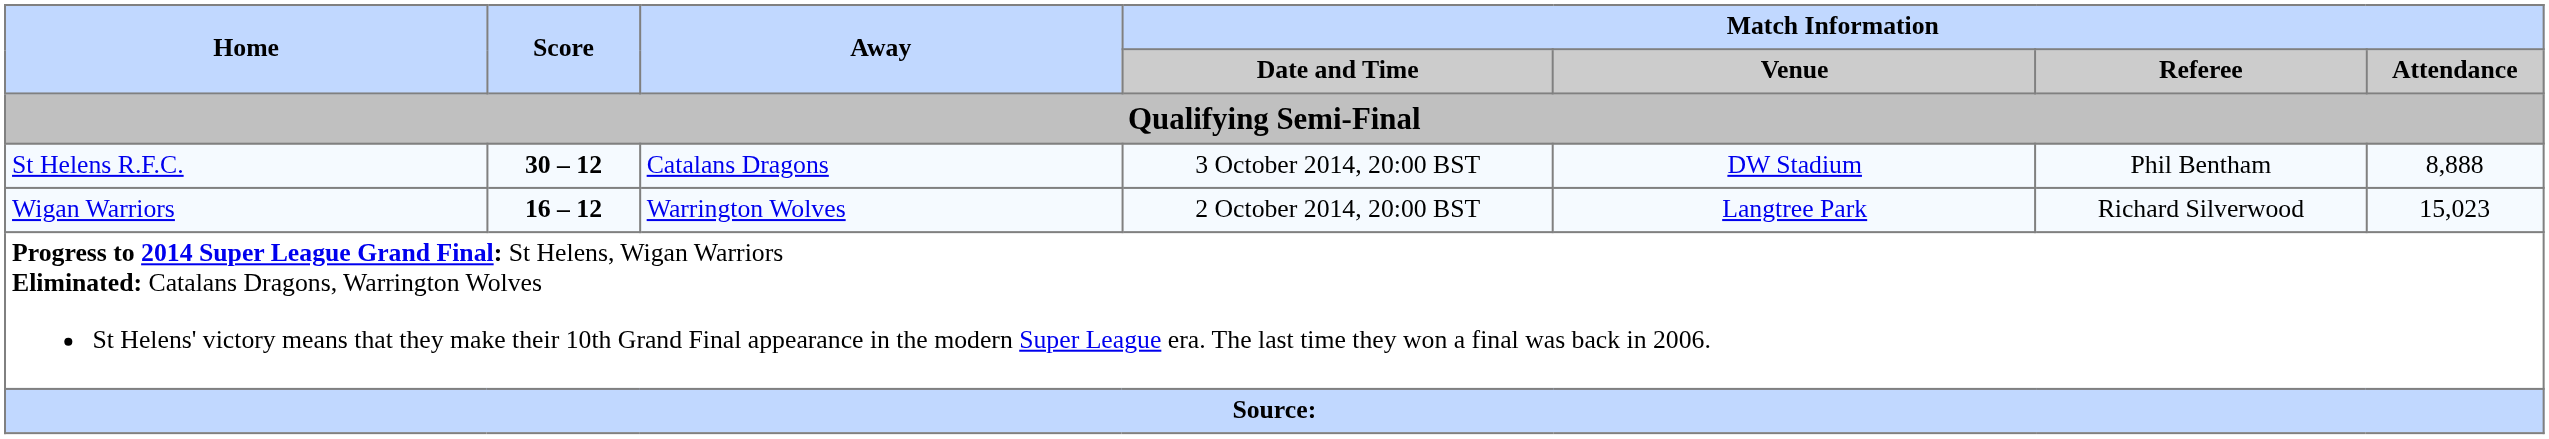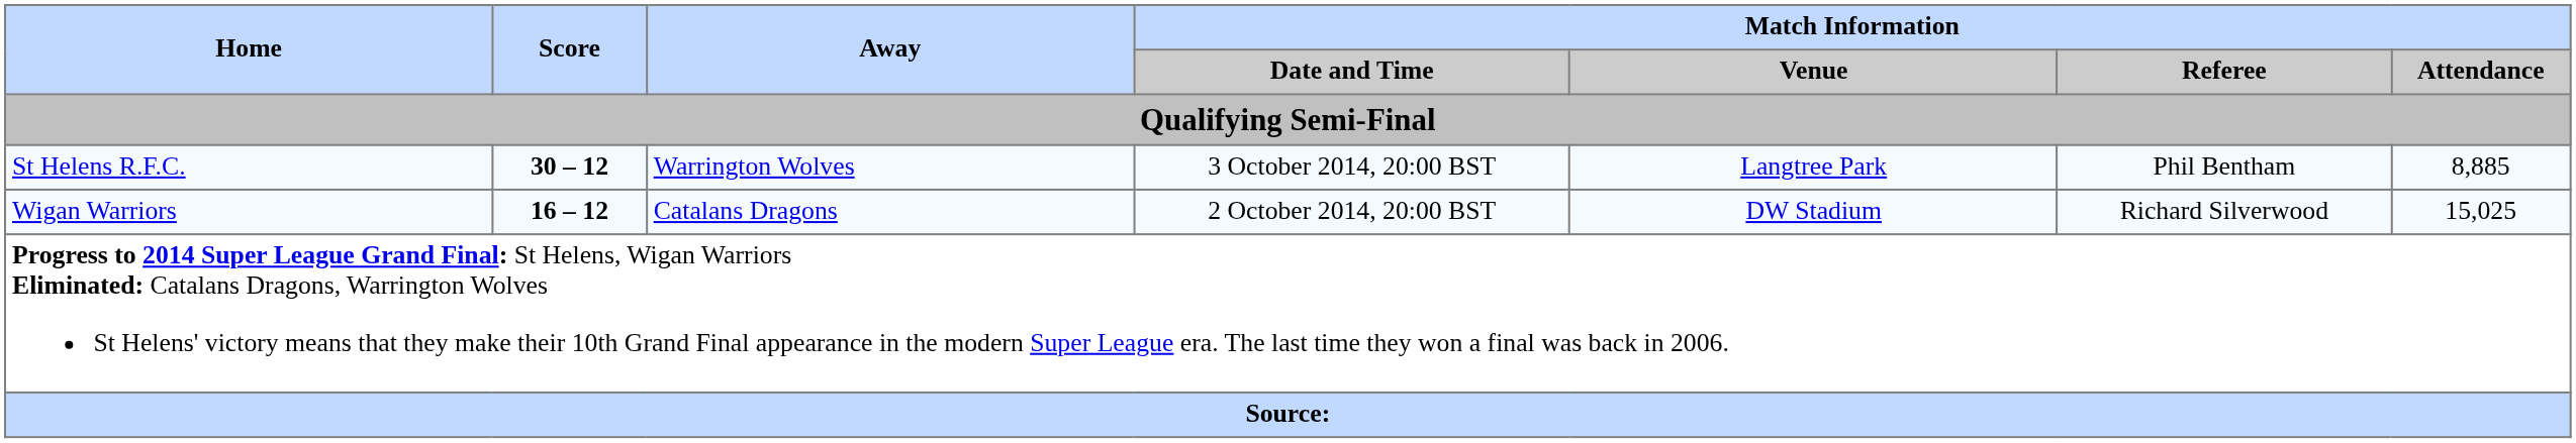 <table border="1" cellpadding="3" cellspacing="0" style="border-collapse:collapse; font-size:80%; text-align:center; width:100%">
 <tr style="background:#c1d8ff;">
 <th rowspan="2" style="width:19%;">Home</th>
 <th rowspan="2" style="width:6%;">Score</th>
 <th rowspan="2" style="width:19%;">Away</th>
 <th colspan=6>Match Information</th>
 </tr>
 <tr style="background:#ccc;">
 <th width=17%>Date and Time</th>
 <th width=19%>Venue</th>
 <th width=13%>Referee</th>
 <th width=7%>Attendance</th>
 </tr>
 <tr>
 <td style="background:silver; text-align:center;" colspan="9"><big><strong>Qualifying Semi-Final</strong></big></td>
 </tr>
 <tr style="background:#f5faff;">
 <td align=left> <a href='#'>St Helens R.F.C.</a></td>
 <td><strong>30 – 12</strong></td>
-<td align=left> <a href='#'>Catalans Dragons</a></td>
+<td align=left> <a href='#'>Warrington Wolves</a></td>
 <td>3 October 2014, 20:00 BST</td>
-<td><a href='#'>DW Stadium</a></td>
+<td><a href='#'>Langtree Park</a></td>
 <td>Phil Bentham</td>
-<td>8,888</td>
+<td>8,885</td>
 </tr>
 <tr style="background:#f5faff;">
 <td align=left> <a href='#'>Wigan Warriors</a></td>
 <td><strong>16 – 12</strong></td>
-<td align=left> <a href='#'>Warrington Wolves</a></td>
+<td align=left> <a href='#'>Catalans Dragons</a></td>
 <td>2 October 2014, 20:00 BST</td>
-<td><a href='#'>Langtree Park</a></td>
+<td><a href='#'>DW Stadium</a></td>
 <td>Richard Silverwood</td>
-<td>15,023</td>
+<td>15,025</td>
 </tr>
 <tr>
 <td colspan="7" style="text-align:left;"><strong>Progress to <a href='#'>2014 Super League Grand Final</a>:</strong> St Helens, Wigan Warriors<br><strong>Eliminated:</strong> Catalans Dragons, Warrington Wolves<br><ul><li>St Helens' victory means that they make their 10th Grand Final appearance in the modern <a href='#'>Super League</a> era. The last time they won a final was back in 2006.</li></ul></td>
 </tr>
 <tr style="background:#c1d8ff;">
 <th colspan=12>Source:</th>
 </tr>
 </table>
